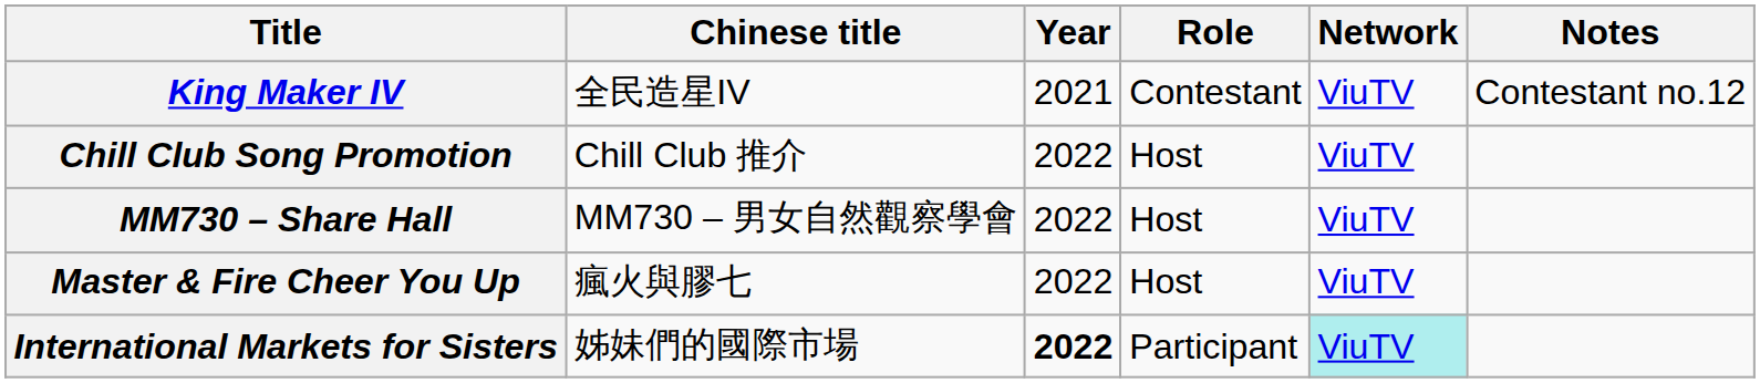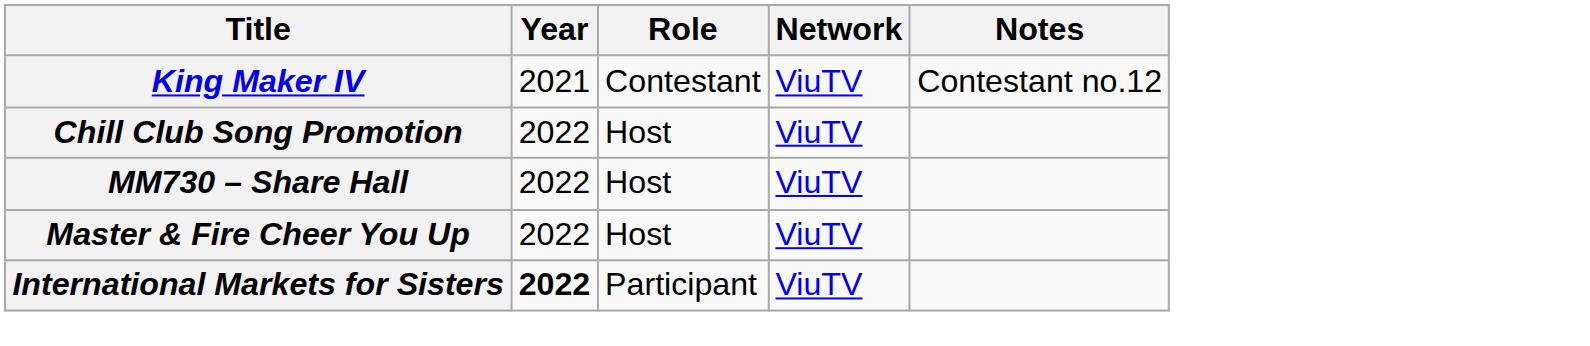 <table class="wikitable plainrowheaders">
 <tr>
 <th>Title</th>
-<th>Chinese title</th>
 <th>Year</th>
 <th>Role</th>
 <th>Network</th>
 <th>Notes</th>
 </tr>
 <tr>
 <th scope=row><em><a href='#'>King Maker IV</a></em></th>
-<td>全民造星IV</td>
 <td>2021</td>
 <td>Contestant</td>
 <td><a href='#'>ViuTV</a></td>
 <td>Contestant no.12</td>
 </tr>
 <tr>
 <th scope=row><em>Chill Club Song Promotion</em></th>
-<td>Chill Club 推介</td>
 <td>2022</td>
 <td>Host</td>
 <td><a href='#'>ViuTV</a></td>
 <td></td>
 </tr>
 <tr>
 <th scope=row><em>MM730 – Share Hall</em></th>
-<td>MM730 – 男女自然觀察學會</td>
 <td>2022</td>
 <td>Host</td>
 <td><a href='#'>ViuTV</a></td>
 <td></td>
 </tr>
 <tr>
 <th scope=row><em>Master & Fire Cheer You Up</em></th>
-<td>瘋火與膠七</td>
 <td>2022</td>
 <td>Host</td>
 <td><a href='#'>ViuTV</a></td>
 <td></td>
 </tr>
 <tr>
 <th scope=row><em>International Markets for Sisters</em></th>
-<td>姊妹們的國際市場</td>
 <td><strong>2022</strong></td>
 <td>Participant</td>
-<td style="background: paleturquoise;"><a href='#'>ViuTV</a></td>
+<td><a href='#'>ViuTV</a></td>
 <td></td>
 </tr>
 </table>
